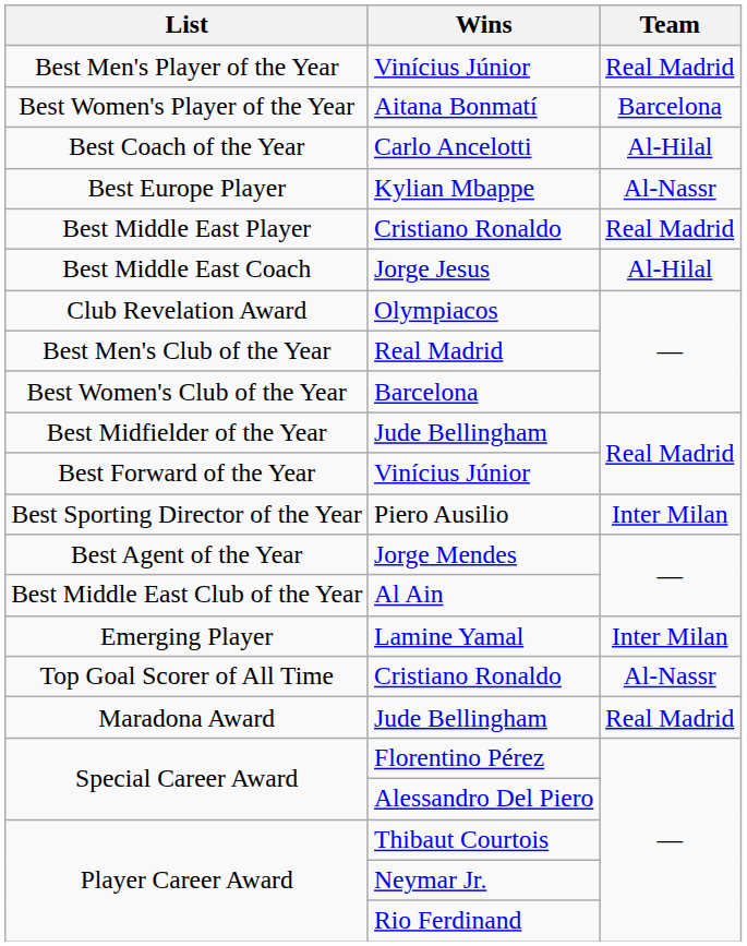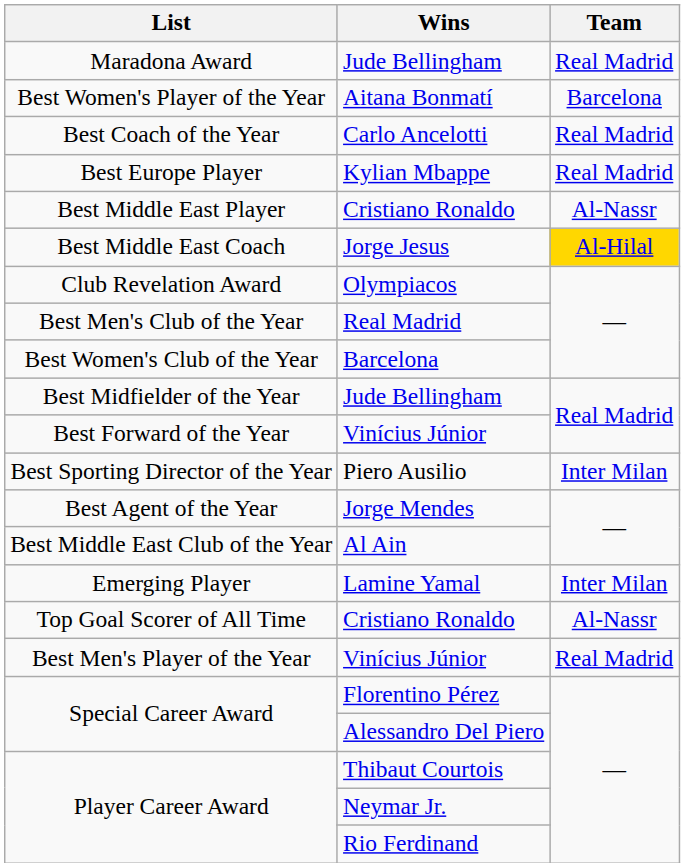 <table class="wikitable">
 <tr>
 <th>List</th>
 <th>Wins</th>
 <th>Team</th>
 </tr>
 <tr>
-<td rowspan="1" align="center">Best Men's Player of the Year</td>
-<td align="left"> <a href='#'>Vinícius Júnior</a></td>
+<td rowspan="1" align="center">Maradona Award</td>
+<td align="left"> <a href='#'>Jude Bellingham</a></td>
 <td rowspan="1" align="center"> <a href='#'>Real Madrid</a></td>
 </tr>
 <tr>
 <td rowspan="1" align="center">Best Women's Player of the Year</td>
 <td align="left"> <a href='#'>Aitana Bonmatí</a></td>
 <td rowspan="1" align="center"> <a href='#'>Barcelona</a></td>
 </tr>
 <tr>
 <td rowspan="1" align="center">Best Coach of the Year</td>
 <td align="left"> <a href='#'>Carlo Ancelotti</a></td>
-<td rowspan="1" align="center"> <a href='#'>Al-Hilal</a></td>
+<td rowspan="1" align="center"> <a href='#'>Real Madrid</a></td>
 </tr>
 <tr>
 <td rowspan="1" align="center">Best Europe Player</td>
 <td align="left"> <a href='#'>Kylian Mbappe</a></td>
-<td rowspan="1" align="center"> <a href='#'>Al-Nassr</a></td>
+<td rowspan="1" align="center"> <a href='#'>Real Madrid</a></td>
 </tr>
 <tr>
 <td rowspan="1" align="center">Best Middle East Player</td>
 <td align="left"> <a href='#'>Cristiano Ronaldo</a></td>
-<td rowspan="1" align="center"> <a href='#'>Real Madrid</a></td>
+<td rowspan="1" align="center"> <a href='#'>Al-Nassr</a></td>
 </tr>
 <tr>
 <td rowspan="1" align="center">Best Middle East Coach</td>
 <td align="left"> <a href='#'>Jorge Jesus</a></td>
-<td rowspan="1" align="center"> <a href='#'>Al-Hilal</a></td>
+<td rowspan="1" align="center" style="background: gold;"> <a href='#'>Al-Hilal</a></td>
 </tr>
 <tr>
 <td rowspan="1" align="center">Club Revelation Award</td>
 <td align="left"> <a href='#'>Olympiacos</a></td>
 <td rowspan="3" align="center">—</td>
 </tr>
 <tr>
 <td rowspan="1" align="center">Best Men's Club of the Year</td>
 <td align="left"> <a href='#'>Real Madrid</a></td>
 </tr>
 <tr>
 <td rowspan="1" align="center">Best Women's Club of the Year</td>
 <td align="left"> <a href='#'>Barcelona</a></td>
 </tr>
 <tr>
 <td rowspan="1" align="center">Best Midfielder of the Year</td>
 <td align="left"> <a href='#'>Jude Bellingham</a></td>
 <td rowspan="2" align="center"> <a href='#'>Real Madrid</a></td>
 </tr>
 <tr>
 <td rowspan="1" align="center">Best Forward of the Year</td>
 <td align="left"> <a href='#'>Vinícius Júnior</a></td>
 </tr>
 <tr>
 <td rowspan="1" align="center">Best Sporting Director of the Year</td>
 <td align="left"> Piero Ausilio</td>
 <td rowspan="1" align="center"> <a href='#'>Inter Milan</a></td>
 </tr>
 <tr>
 <td rowspan="1" align="center">Best Agent of the Year</td>
 <td align="left"> <a href='#'>Jorge Mendes</a></td>
 <td rowspan="2" align="center">—</td>
 </tr>
 <tr>
 <td rowspan="1" align="center">Best Middle East Club of the Year</td>
 <td align="left"> <a href='#'>Al Ain</a></td>
 </tr>
 <tr>
 <td rowspan="1" align="center">Emerging Player</td>
 <td align="left"> <a href='#'>Lamine Yamal</a></td>
 <td rowspan="1" align="center"> <a href='#'>Inter Milan</a></td>
 </tr>
 <tr>
 <td rowspan="1" align="center">Top Goal Scorer of All Time</td>
 <td align="left"> <a href='#'>Cristiano Ronaldo</a></td>
 <td rowspan="1" align="center"> <a href='#'>Al-Nassr</a></td>
 </tr>
 <tr>
-<td rowspan="1" align="center">Maradona Award</td>
-<td align="left"> <a href='#'>Jude Bellingham</a></td>
+<td rowspan="1" align="center">Best Men's Player of the Year</td>
+<td align="left"> <a href='#'>Vinícius Júnior</a></td>
 <td rowspan="1" align="center"> <a href='#'>Real Madrid</a></td>
 </tr>
 <tr>
 <td rowspan="2" align="center">Special Career Award</td>
 <td align="left"> <a href='#'>Florentino Pérez</a></td>
 <td rowspan="5" align="center">—</td>
 </tr>
 <tr>
 <td align="left"> <a href='#'>Alessandro Del Piero</a></td>
 </tr>
 <tr>
 <td rowspan="3" align="center">Player Career Award</td>
 <td align="left"> <a href='#'>Thibaut Courtois</a></td>
 </tr>
 <tr>
 <td align="left"> <a href='#'>Neymar Jr.</a></td>
 </tr>
 <tr>
 <td align="left"> <a href='#'>Rio Ferdinand</a></td>
 </tr>
 </table>
